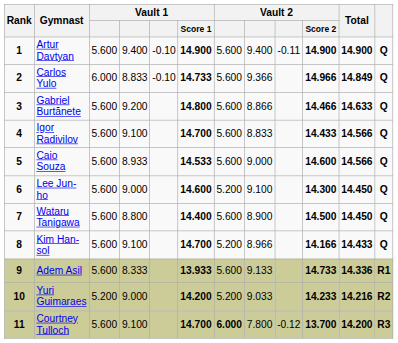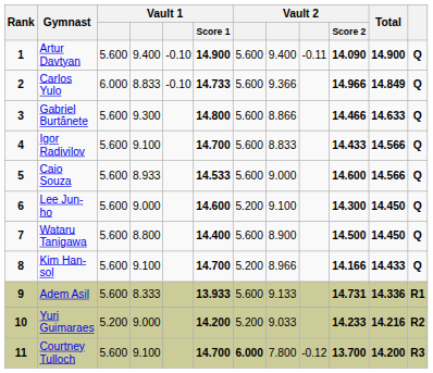 <table class="wikitable sortable" style="text-align:center;">
 <tr>
 <th rowspan="2" style="width:15px;">Rank</th>
 <th rowspan="2" style="width:150px;">Gymnast</th>
 <th colspan="4">Vault 1</th>
 <th colspan="4">Vault 2</th>
 <th rowspan="2" style="width:50px;">Total</th>
 <th rowspan="2" style="width:30px;"><small></small></th>
 </tr>
 <tr>
 <th style="width:50px;"><small></small></th>
 <th style="width:50px;"><small></small></th>
 <th style="width:20px;"><small></small></th>
 <th style="width:50px;"><small>Score 1</small></th>
 <th style="width:50px;"><small></small></th>
 <th style="width:50px;"><small></small></th>
 <th style="width:20px;"><small></small></th>
 <th style="width:50px;"><small>Score 2</small></th>
 </tr>
 <tr>
 <td scope="row" style="text-align:center"><strong>1</strong></td>
 <td style="height:30px; text-align:left;"> <a href='#'>Artur Davtyan</a></td>
 <td>5.600</td>
 <td>9.400</td>
 <td>-0.10</td>
 <td><strong>14.900</strong></td>
 <td>5.600</td>
 <td>9.400</td>
 <td>-0.11</td>
-<td><strong>14.900</strong></td>
+<td><strong>14.090</strong></td>
 <td><strong>14.900</strong></td>
 <td><strong>Q</strong></td>
 </tr>
 <tr>
 <td scope="row" style="text-align:center"><strong>2</strong></td>
 <td style="height:30px; text-align:left;"> <a href='#'>Carlos Yulo</a></td>
 <td>6.000</td>
 <td>8.833</td>
 <td>-0.10</td>
 <td><strong>14.733</strong></td>
 <td>5.600</td>
 <td>9.366</td>
 <td></td>
 <td><strong>14.966</strong></td>
 <td><strong>14.849</strong></td>
 <td><strong>Q</strong></td>
 </tr>
 <tr>
 <td scope="row" style="text-align:center"><strong>3</strong></td>
 <td style="height:30px; text-align:left;"> <a href='#'>Gabriel Burtănete</a></td>
 <td>5.600</td>
-<td>9.200</td>
+<td>9.300</td>
 <td></td>
 <td><strong>14.800</strong></td>
 <td>5.600</td>
 <td>8.866</td>
 <td></td>
 <td><strong>14.466</strong></td>
 <td><strong>14.633</strong></td>
 <td><strong>Q</strong></td>
 </tr>
 <tr>
 <td scope="row" style="text-align:center"><strong>4</strong></td>
 <td style="height:30px; text-align:left;"> <a href='#'>Igor Radivilov</a></td>
 <td>5.600</td>
 <td>9.100</td>
 <td></td>
 <td><strong>14.700</strong></td>
 <td>5.600</td>
 <td>8.833</td>
 <td></td>
 <td><strong>14.433</strong></td>
 <td><strong>14.566</strong></td>
 <td><strong>Q</strong></td>
 </tr>
 <tr>
 <td scope="row" style="text-align:center"><strong>5</strong></td>
 <td style="height:30px; text-align:left;"> <a href='#'>Caio Souza</a></td>
 <td>5.600</td>
 <td>8.933</td>
 <td></td>
 <td><strong>14.533</strong></td>
 <td>5.600</td>
 <td>9.000</td>
 <td></td>
 <td><strong>14.600</strong></td>
 <td><strong>14.566</strong></td>
 <td><strong>Q</strong></td>
 </tr>
 <tr>
 <td scope="row" style="text-align:center"><strong>6</strong></td>
 <td style="height:30px; text-align:left;"> <a href='#'>Lee Jun-ho</a></td>
 <td>5.600</td>
 <td>9.000</td>
 <td></td>
 <td><strong>14.600</strong></td>
 <td>5.200</td>
 <td>9.100</td>
 <td></td>
 <td><strong>14.300</strong></td>
 <td><strong>14.450</strong></td>
 <td><strong>Q</strong></td>
 </tr>
 <tr>
 <td scope="row" style="text-align:center"><strong>7</strong></td>
 <td style="height:30px; text-align:left;"> <a href='#'>Wataru Tanigawa</a></td>
 <td>5.600</td>
 <td>8.800</td>
 <td></td>
 <td><strong>14.400</strong></td>
 <td>5.600</td>
 <td>8.900</td>
 <td></td>
 <td><strong>14.500</strong></td>
 <td><strong>14.450</strong></td>
 <td><strong>Q</strong></td>
 </tr>
 <tr>
 <td scope="row" style="text-align:center"><strong>8</strong></td>
 <td style="height:30px; text-align:left;"> <a href='#'>Kim Han-sol</a></td>
 <td>5.600</td>
 <td>9.100</td>
 <td></td>
 <td><strong>14.700</strong></td>
 <td>5.200</td>
 <td>8.966</td>
 <td></td>
 <td><strong>14.166</strong></td>
 <td><strong>14.433</strong></td>
 <td><strong>Q</strong></td>
 </tr>
 <tr style="background:#cccc99;">
 <td scope="row" style="text-align:center"><strong>9</strong></td>
 <td style="height:30px; text-align:left;"> <a href='#'>Adem Asil</a></td>
 <td>5.600</td>
 <td>8.333</td>
 <td></td>
 <td><strong>13.933</strong></td>
 <td>5.600</td>
 <td>9.133</td>
 <td></td>
-<td><strong>14.733</strong></td>
+<td><strong>14.731</strong></td>
 <td><strong>14.336</strong></td>
 <td><strong>R1</strong></td>
 </tr>
 <tr style="background:#cccc99;">
 <td scope="row" style="text-align:center"><strong>10</strong></td>
 <td style="height:30px; text-align:left;"> <a href='#'>Yuri Guimaraes</a></td>
 <td>5.200</td>
 <td>9.000</td>
 <td></td>
 <td><strong>14.200</strong></td>
 <td>5.200</td>
 <td>9.033</td>
 <td></td>
 <td><strong>14.233</strong></td>
 <td><strong>14.216</strong></td>
 <td><strong>R2</strong></td>
 </tr>
 <tr style="background:#cccc99;">
 <td scope="row" style="text-align:center"><strong>11</strong></td>
 <td style="height:30px; text-align:left;"> <a href='#'>Courtney Tulloch</a></td>
 <td>5.600</td>
 <td>9.100</td>
 <td></td>
 <td><strong>14.700</strong></td>
 <td><strong>6.000</strong></td>
 <td>7.800</td>
 <td>-0.12</td>
 <td><strong>13.700</strong></td>
 <td><strong>14.200</strong></td>
 <td><strong>R3</strong></td>
 </tr>
 </table>
